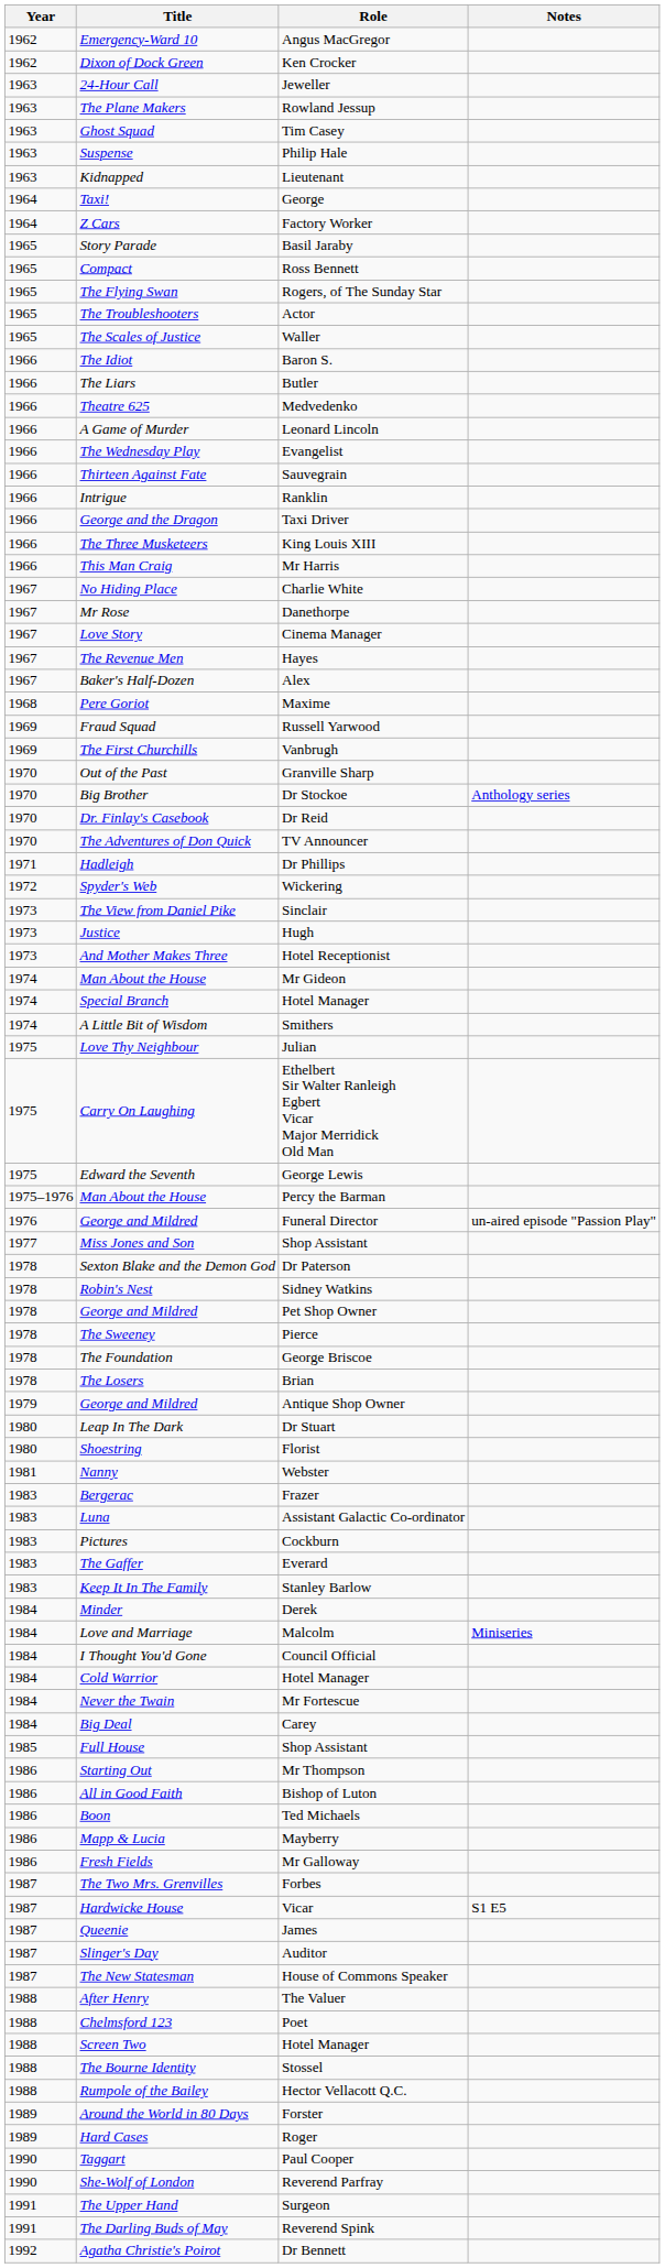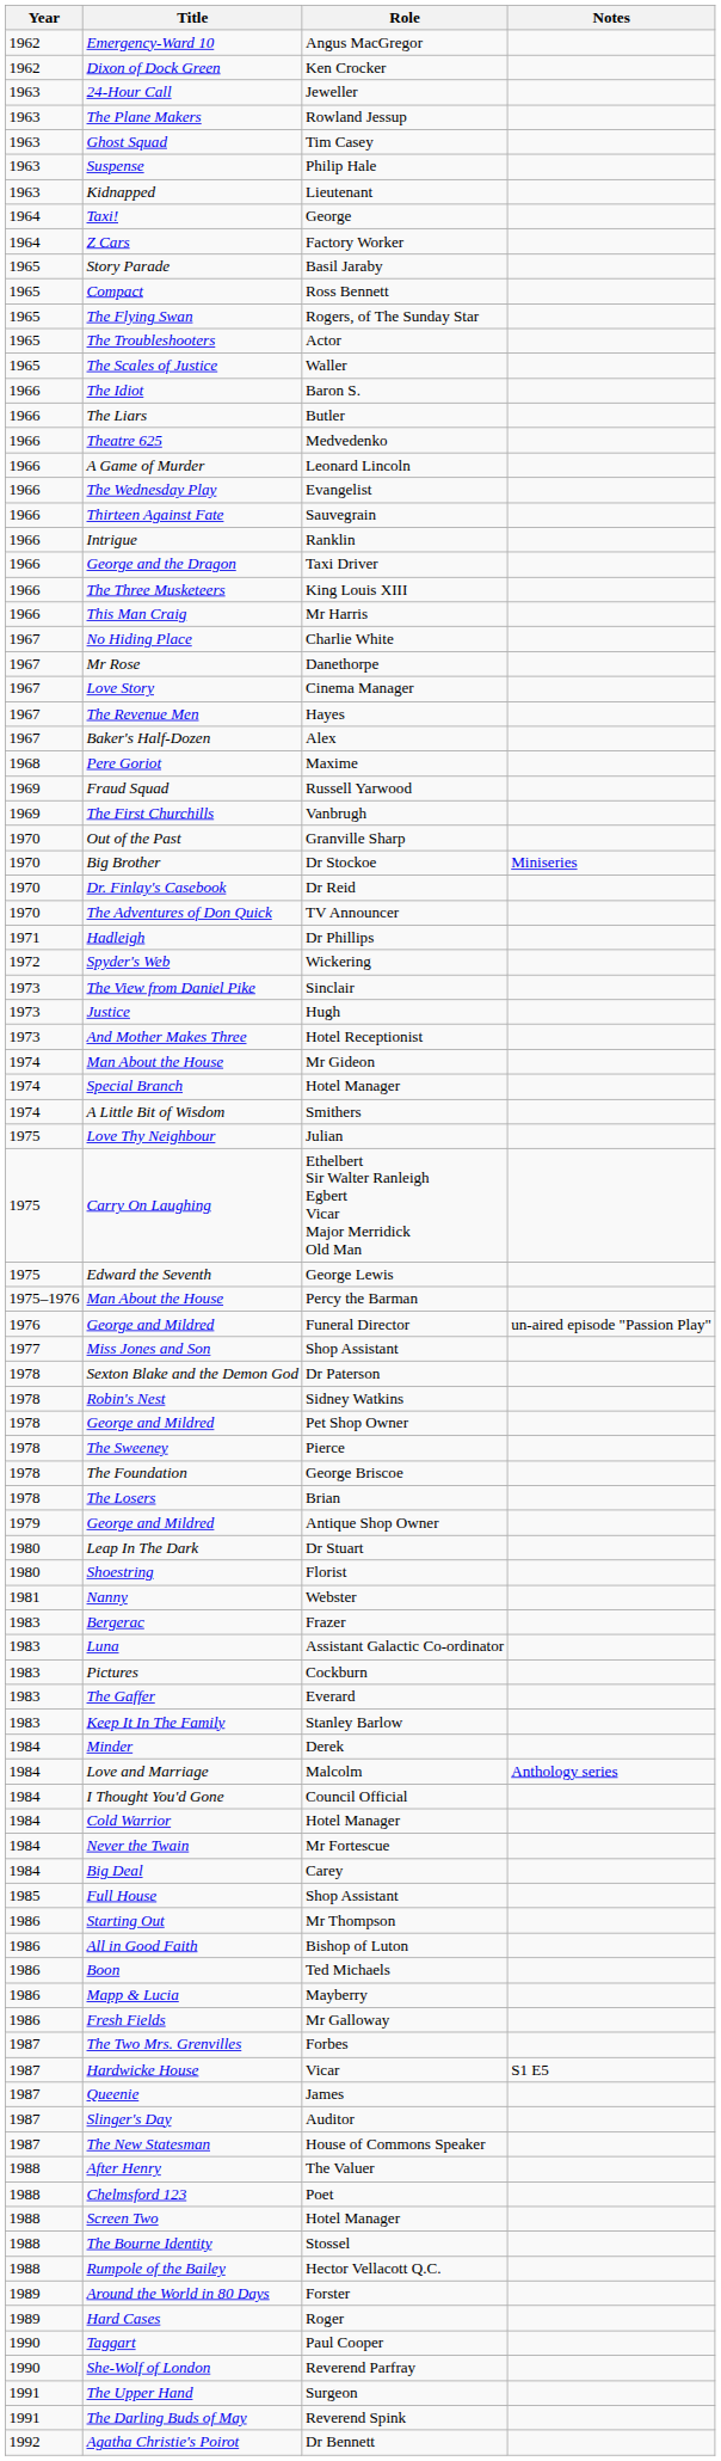 <table class="wikitable">
 <tr>
 <th>Year</th>
 <th>Title</th>
 <th>Role</th>
 <th>Notes</th>
 </tr>
 <tr>
 <td>1962</td>
 <td><em><a href='#'>Emergency-Ward 10</a></em></td>
 <td>Angus MacGregor</td>
 <td></td>
 </tr>
 <tr>
 <td>1962</td>
 <td><em><a href='#'>Dixon of Dock Green</a></em></td>
 <td>Ken Crocker</td>
 <td></td>
 </tr>
 <tr>
 <td>1963</td>
 <td><em><a href='#'>24-Hour Call</a></em></td>
 <td>Jeweller</td>
 <td></td>
 </tr>
 <tr>
 <td>1963</td>
 <td><em><a href='#'>The Plane Makers</a></em></td>
 <td>Rowland Jessup</td>
 <td></td>
 </tr>
 <tr>
 <td>1963</td>
 <td><em><a href='#'>Ghost Squad</a></em></td>
 <td>Tim Casey</td>
 <td></td>
 </tr>
 <tr>
 <td>1963</td>
 <td><em><a href='#'>Suspense</a></em></td>
 <td>Philip Hale</td>
 <td></td>
 </tr>
 <tr>
 <td>1963</td>
 <td><em>Kidnapped</em></td>
 <td>Lieutenant</td>
 <td></td>
 </tr>
 <tr>
 <td>1964</td>
 <td><em><a href='#'>Taxi!</a></em></td>
 <td>George</td>
 <td></td>
 </tr>
 <tr>
 <td>1964</td>
 <td><em><a href='#'>Z Cars</a></em></td>
 <td>Factory Worker</td>
 <td></td>
 </tr>
 <tr>
 <td>1965</td>
 <td><em>Story Parade</em></td>
 <td>Basil Jaraby</td>
 <td></td>
 </tr>
 <tr>
 <td>1965</td>
 <td><em><a href='#'>Compact</a></em></td>
 <td>Ross Bennett</td>
 <td></td>
 </tr>
 <tr>
 <td>1965</td>
 <td><em><a href='#'>The Flying Swan</a></em></td>
 <td>Rogers, of The Sunday Star</td>
 <td></td>
 </tr>
 <tr>
 <td>1965</td>
 <td><em><a href='#'>The Troubleshooters</a></em></td>
 <td>Actor</td>
 <td></td>
 </tr>
 <tr>
 <td>1965</td>
 <td><em><a href='#'>The Scales of Justice</a></em></td>
 <td>Waller</td>
 <td></td>
 </tr>
 <tr>
 <td>1966</td>
 <td><em><a href='#'>The Idiot</a></em></td>
 <td>Baron S.</td>
 <td></td>
 </tr>
 <tr>
 <td>1966</td>
 <td><em>The Liars</em></td>
 <td>Butler</td>
 <td></td>
 </tr>
 <tr>
 <td>1966</td>
 <td><em><a href='#'>Theatre 625</a></em></td>
 <td>Medvedenko</td>
 <td></td>
 </tr>
 <tr>
 <td>1966</td>
 <td><em>A Game of Murder</em></td>
 <td>Leonard Lincoln</td>
 <td></td>
 </tr>
 <tr>
 <td>1966</td>
 <td><em><a href='#'>The Wednesday Play</a></em></td>
 <td>Evangelist</td>
 <td></td>
 </tr>
 <tr>
 <td>1966</td>
 <td><em><a href='#'>Thirteen Against Fate</a></em></td>
 <td>Sauvegrain</td>
 <td></td>
 </tr>
 <tr>
 <td>1966</td>
 <td><em>Intrigue</em></td>
 <td>Ranklin</td>
 <td></td>
 </tr>
 <tr>
 <td>1966</td>
 <td><em><a href='#'>George and the Dragon</a></em></td>
 <td>Taxi Driver</td>
 <td></td>
 </tr>
 <tr>
 <td>1966</td>
 <td><em><a href='#'>The Three Musketeers</a></em></td>
 <td>King Louis XIII</td>
 <td></td>
 </tr>
 <tr>
 <td>1966</td>
 <td><em><a href='#'>This Man Craig</a></em></td>
 <td>Mr Harris</td>
 <td></td>
 </tr>
 <tr>
 <td>1967</td>
 <td><em><a href='#'>No Hiding Place</a></em></td>
 <td>Charlie White</td>
 <td></td>
 </tr>
 <tr>
 <td>1967</td>
 <td><em>Mr Rose</em></td>
 <td>Danethorpe</td>
 <td></td>
 </tr>
 <tr>
 <td>1967</td>
 <td><em><a href='#'>Love Story</a></em></td>
 <td>Cinema Manager</td>
 <td></td>
 </tr>
 <tr>
 <td>1967</td>
 <td><em><a href='#'>The Revenue Men</a></em></td>
 <td>Hayes</td>
 <td></td>
 </tr>
 <tr>
 <td>1967</td>
 <td><em>Baker's Half-Dozen</em></td>
 <td>Alex</td>
 <td></td>
 </tr>
 <tr>
 <td>1968</td>
 <td><em><a href='#'>Pere Goriot</a></em></td>
 <td>Maxime</td>
 <td></td>
 </tr>
 <tr>
 <td>1969</td>
 <td><em>Fraud Squad</em></td>
 <td>Russell Yarwood</td>
 <td></td>
 </tr>
 <tr>
 <td>1969</td>
 <td><em><a href='#'>The First Churchills</a></em></td>
 <td>Vanbrugh</td>
 <td></td>
 </tr>
 <tr>
 <td>1970</td>
 <td><em>Out of the Past</em></td>
 <td>Granville Sharp</td>
 <td></td>
 </tr>
 <tr>
 <td>1970</td>
 <td><em>Big Brother</em></td>
 <td>Dr Stockoe</td>
-<td><a href='#'>Anthology series</a></td>
+<td><a href='#'>Miniseries</a></td>
 </tr>
 <tr>
 <td>1970</td>
 <td><em><a href='#'>Dr. Finlay's Casebook</a></em></td>
 <td>Dr Reid</td>
 <td></td>
 </tr>
 <tr>
 <td>1970</td>
 <td><em><a href='#'>The Adventures of Don Quick</a></em></td>
 <td>TV Announcer</td>
 <td></td>
 </tr>
 <tr>
 <td>1971</td>
 <td><em><a href='#'>Hadleigh</a></em></td>
 <td>Dr Phillips</td>
 <td></td>
 </tr>
 <tr>
 <td>1972</td>
 <td><em><a href='#'>Spyder's Web</a></em></td>
 <td>Wickering</td>
 <td></td>
 </tr>
 <tr>
 <td>1973</td>
 <td><em><a href='#'>The View from Daniel Pike</a></em></td>
 <td>Sinclair</td>
 <td></td>
 </tr>
 <tr>
 <td>1973</td>
 <td><em><a href='#'>Justice</a></em></td>
 <td>Hugh</td>
 <td></td>
 </tr>
 <tr>
 <td>1973</td>
 <td><em><a href='#'>And Mother Makes Three</a></em></td>
 <td>Hotel Receptionist</td>
 <td></td>
 </tr>
 <tr>
 <td>1974</td>
 <td><em><a href='#'>Man About the House</a></em></td>
 <td>Mr Gideon</td>
 <td></td>
 </tr>
 <tr>
 <td>1974</td>
 <td><em><a href='#'>Special Branch</a></em></td>
 <td>Hotel Manager</td>
 <td></td>
 </tr>
 <tr>
 <td>1974</td>
 <td><em>A Little Bit of Wisdom</em></td>
 <td>Smithers</td>
 <td></td>
 </tr>
 <tr>
 <td>1975</td>
 <td><em><a href='#'>Love Thy Neighbour</a></em></td>
 <td>Julian</td>
 <td></td>
 </tr>
 <tr>
 <td>1975</td>
 <td><em><a href='#'>Carry On Laughing</a></em></td>
 <td>Ethelbert<br>Sir Walter Ranleigh<br>Egbert<br>Vicar<br>Major Merridick<br>Old Man</td>
 <td></td>
 </tr>
 <tr>
 <td>1975</td>
 <td><em>Edward the Seventh</em></td>
 <td>George Lewis</td>
 <td></td>
 </tr>
 <tr>
 <td>1975–1976</td>
 <td><em><a href='#'>Man About the House</a></em></td>
 <td>Percy the Barman</td>
 <td></td>
 </tr>
 <tr>
 <td>1976</td>
 <td><em><a href='#'>George and Mildred</a></em></td>
 <td>Funeral Director</td>
 <td>un-aired episode "Passion Play"</td>
 </tr>
 <tr>
 <td>1977</td>
 <td><em><a href='#'>Miss Jones and Son</a></em></td>
 <td>Shop Assistant</td>
 <td></td>
 </tr>
 <tr>
 <td>1978</td>
 <td><em>Sexton Blake and the Demon God</em></td>
 <td>Dr Paterson</td>
 <td></td>
 </tr>
 <tr>
 <td>1978</td>
 <td><em><a href='#'>Robin's Nest</a></em></td>
 <td>Sidney Watkins</td>
 <td></td>
 </tr>
 <tr>
 <td>1978</td>
 <td><em><a href='#'>George and Mildred</a></em></td>
 <td>Pet Shop Owner</td>
 <td></td>
 </tr>
 <tr>
 <td>1978</td>
 <td><em><a href='#'>The Sweeney</a></em></td>
 <td>Pierce</td>
 <td></td>
 </tr>
 <tr>
 <td>1978</td>
 <td><em>The Foundation</em></td>
 <td>George Briscoe</td>
 <td></td>
 </tr>
 <tr>
 <td>1978</td>
 <td><em><a href='#'>The Losers</a></em></td>
 <td>Brian</td>
 <td></td>
 </tr>
 <tr>
 <td>1979</td>
 <td><em><a href='#'>George and Mildred</a></em></td>
 <td>Antique Shop Owner</td>
 <td></td>
 </tr>
 <tr>
 <td>1980</td>
 <td><em>Leap In The Dark</em></td>
 <td>Dr Stuart</td>
 <td></td>
 </tr>
 <tr>
 <td>1980</td>
 <td><em><a href='#'>Shoestring</a></em></td>
 <td>Florist</td>
 <td></td>
 </tr>
 <tr>
 <td>1981</td>
 <td><em><a href='#'>Nanny</a></em></td>
 <td>Webster</td>
 <td></td>
 </tr>
 <tr>
 <td>1983</td>
 <td><em><a href='#'>Bergerac</a></em></td>
 <td>Frazer</td>
 <td></td>
 </tr>
 <tr>
 <td>1983</td>
 <td><em><a href='#'>Luna</a></em></td>
 <td>Assistant Galactic Co-ordinator</td>
 <td></td>
 </tr>
 <tr>
 <td>1983</td>
 <td><em>Pictures</em></td>
 <td>Cockburn</td>
 <td></td>
 </tr>
 <tr>
 <td>1983</td>
 <td><em><a href='#'>The Gaffer</a></em></td>
 <td>Everard</td>
 <td></td>
 </tr>
 <tr>
 <td>1983</td>
 <td><em><a href='#'>Keep It In The Family</a></em></td>
 <td>Stanley Barlow</td>
 <td></td>
 </tr>
 <tr>
 <td>1984</td>
 <td><em><a href='#'>Minder</a></em></td>
 <td>Derek</td>
 <td></td>
 </tr>
 <tr>
 <td>1984</td>
 <td><em>Love and Marriage</em></td>
 <td>Malcolm</td>
-<td><a href='#'>Miniseries</a></td>
+<td><a href='#'>Anthology series</a></td>
 </tr>
 <tr>
 <td>1984</td>
 <td><em>I Thought You'd Gone</em></td>
 <td>Council Official</td>
 <td></td>
 </tr>
 <tr>
 <td>1984</td>
 <td><em><a href='#'>Cold Warrior</a></em></td>
 <td>Hotel Manager</td>
 <td></td>
 </tr>
 <tr>
 <td>1984</td>
 <td><em><a href='#'>Never the Twain</a></em></td>
 <td>Mr Fortescue</td>
 <td></td>
 </tr>
 <tr>
 <td>1984</td>
 <td><em><a href='#'>Big Deal</a></em></td>
 <td>Carey</td>
 <td></td>
 </tr>
 <tr>
 <td>1985</td>
 <td><em><a href='#'>Full House</a></em></td>
 <td>Shop Assistant</td>
 <td></td>
 </tr>
 <tr>
 <td>1986</td>
 <td><em><a href='#'>Starting Out</a></em></td>
 <td>Mr Thompson</td>
 <td></td>
 </tr>
 <tr>
 <td>1986</td>
 <td><em><a href='#'>All in Good Faith</a></em></td>
 <td>Bishop of Luton</td>
 <td></td>
 </tr>
 <tr>
 <td>1986</td>
 <td><em><a href='#'>Boon</a></em></td>
 <td>Ted Michaels</td>
 <td></td>
 </tr>
 <tr>
 <td>1986</td>
 <td><em><a href='#'>Mapp & Lucia</a></em></td>
 <td>Mayberry</td>
 <td></td>
 </tr>
 <tr>
 <td>1986</td>
 <td><em><a href='#'>Fresh Fields</a></em></td>
 <td>Mr Galloway</td>
 <td></td>
 </tr>
 <tr>
 <td>1987</td>
 <td><em><a href='#'>The Two Mrs. Grenvilles</a></em></td>
 <td>Forbes</td>
 <td></td>
 </tr>
 <tr>
 <td>1987</td>
 <td><em><a href='#'>Hardwicke House</a></em></td>
 <td>Vicar</td>
 <td>S1 E5</td>
 </tr>
 <tr>
 <td>1987</td>
 <td><em><a href='#'>Queenie</a></em></td>
 <td>James</td>
 <td></td>
 </tr>
 <tr>
 <td>1987</td>
 <td><em><a href='#'>Slinger's Day</a></em></td>
 <td>Auditor</td>
 <td></td>
 </tr>
 <tr>
 <td>1987</td>
 <td><em><a href='#'>The New Statesman</a></em></td>
 <td>House of Commons Speaker</td>
 <td></td>
 </tr>
 <tr>
 <td>1988</td>
 <td><em><a href='#'>After Henry</a></em></td>
 <td>The Valuer</td>
 <td></td>
 </tr>
 <tr>
 <td>1988</td>
 <td><em><a href='#'>Chelmsford 123</a></em></td>
 <td>Poet</td>
 <td></td>
 </tr>
 <tr>
 <td>1988</td>
 <td><em><a href='#'>Screen Two</a></em></td>
 <td>Hotel Manager</td>
 <td></td>
 </tr>
 <tr>
 <td>1988</td>
 <td><em><a href='#'>The Bourne Identity</a></em></td>
 <td>Stossel</td>
 <td></td>
 </tr>
 <tr>
 <td>1988</td>
 <td><em><a href='#'>Rumpole of the Bailey</a></em></td>
 <td>Hector Vellacott Q.C.</td>
 <td></td>
 </tr>
 <tr>
 <td>1989</td>
 <td><em><a href='#'>Around the World in 80 Days</a></em></td>
 <td>Forster</td>
 <td></td>
 </tr>
 <tr>
 <td>1989</td>
 <td><em><a href='#'>Hard Cases</a></em></td>
 <td>Roger</td>
 <td></td>
 </tr>
 <tr>
 <td>1990</td>
 <td><em><a href='#'>Taggart</a></em></td>
 <td>Paul Cooper</td>
 <td></td>
 </tr>
 <tr>
 <td>1990</td>
 <td><em><a href='#'>She-Wolf of London</a></em></td>
 <td>Reverend Parfray</td>
 <td></td>
 </tr>
 <tr>
 <td>1991</td>
 <td><em><a href='#'>The Upper Hand</a></em></td>
 <td>Surgeon</td>
 <td></td>
 </tr>
 <tr>
 <td>1991</td>
 <td><em><a href='#'>The Darling Buds of May</a></em></td>
 <td>Reverend Spink</td>
 <td></td>
 </tr>
 <tr>
 <td>1992</td>
 <td><em><a href='#'>Agatha Christie's Poirot</a></em></td>
 <td>Dr Bennett</td>
 <td></td>
 </tr>
 </table>
